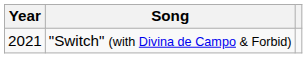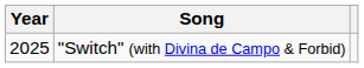 <table class="wikitable">
 <tr>
 <th>Year</th>
 <th>Song</th>
 <th></th>
 </tr>
 <tr>
-<td>2021</td>
+<td>2025</td>
 <td>"Switch" <small>(with <a href='#'>Divina de Campo</a> & Forbid)</small></td>
 <td></td>
 </tr>
 </table>
